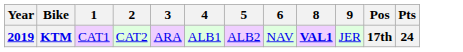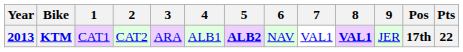 <table class="wikitable" style="text-align:center">
 <tr>
 <th>Year</th>
 <th>Bike</th>
 <th>1</th>
 <th>2</th>
 <th>3</th>
 <th>4</th>
 <th>5</th>
 <th>6</th>
+<th>7</th>
 <th>8</th>
 <th>9</th>
 <th>Pos</th>
 <th>Pts</th>
 </tr>
 <tr>
-<th align="left"><a href='#'>2019</a></th>
+<th align="left"><a href='#'>2013</a></th>
 <th align="left"><a href='#'>KTM</a></th>
 <td style="background:#efcfff;"><a href='#'>CAT1</a><br></td>
 <td style="background:#dfffdf;"><a href='#'>CAT2</a><br></td>
 <td style="background:#efcfff;"><a href='#'>ARA</a><br></td>
 <td style="background:#dfffdf;"><a href='#'>ALB1</a><br></td>
-<td style="background:#efcfff;"><a href='#'>ALB2</a><br></td>
+<td style="background:#efcfff;"><strong><a href='#'>ALB2</a><br></strong></td>
 <td style="background:#dfffdf;"><a href='#'>NAV</a><br></td>
+<td style="background:#ffffff;"><a href='#'>VAL1</a><br></td>
 <td style="background:#efcfff;"><strong><a href='#'>VAL1</a><br></strong></td>
 <td style="background:#dfffdf;"><a href='#'>JER</a><br></td>
 <th style="background:#;">17th</th>
-<th style="background:#;">24</th>
+<th style="background:#;">22</th>
 </tr>
 </table>
